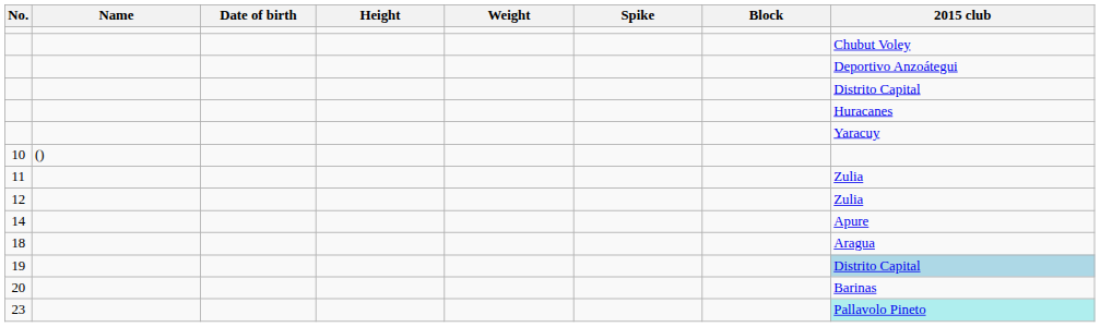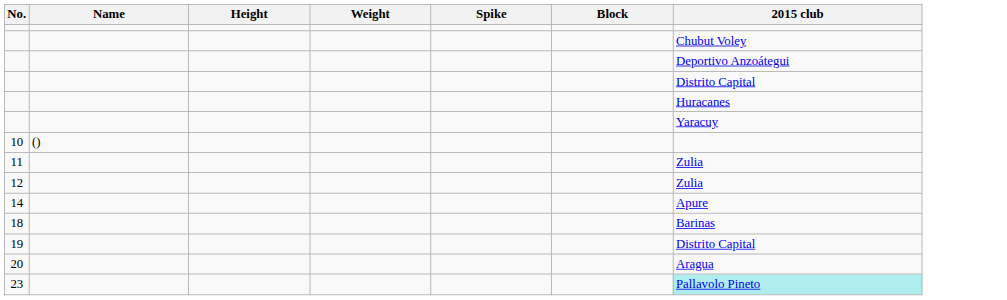 <table class="wikitable sortable" style="font-size:100%; text-align:center;">
 <tr>
 <th>No.</th>
 <th style="width:12em">Name</th>
-<th style="width:8em">Date of birth</th>
 <th style="width:9em">Height</th>
 <th style="width:9em">Weight</th>
 <th style="width:9em">Spike</th>
 <th style="width:9em">Block</th>
 <th style="width:19em">2015 club</th>
 </tr>
 <tr>
 <td></td>
 <td align=left></td>
-<td align=right></td>
 <td></td>
 <td></td>
 <td></td>
 <td></td>
 <td align=left></td>
 </tr>
 <tr>
 <td></td>
 <td align=left></td>
-<td align=right></td>
 <td></td>
 <td></td>
 <td></td>
 <td></td>
 <td align=left> <a href='#'>Chubut Voley</a></td>
 </tr>
 <tr>
 <td></td>
 <td align=left></td>
-<td align=right></td>
 <td></td>
 <td></td>
 <td></td>
 <td></td>
 <td align=left> <a href='#'>Deportivo Anzoátegui</a></td>
 </tr>
 <tr>
 <td></td>
 <td align=left></td>
-<td align=right></td>
 <td></td>
 <td></td>
 <td></td>
 <td></td>
 <td align=left> <a href='#'>Distrito Capital</a></td>
 </tr>
 <tr>
 <td></td>
 <td align=left></td>
-<td align=right></td>
 <td></td>
 <td></td>
 <td></td>
 <td></td>
 <td align=left> <a href='#'>Huracanes</a></td>
 </tr>
 <tr>
 <td></td>
 <td align=left></td>
-<td align=right></td>
 <td></td>
 <td></td>
 <td></td>
 <td></td>
 <td align=left> <a href='#'>Yaracuy</a></td>
 </tr>
 <tr>
 <td>10</td>
 <td align=left> ()</td>
-<td align=right></td>
 <td></td>
 <td></td>
 <td></td>
 <td></td>
 <td align=left> </td>
 </tr>
 <tr>
 <td>11</td>
 <td align=left></td>
-<td align=right></td>
 <td></td>
 <td></td>
 <td></td>
 <td></td>
 <td align=left> <a href='#'>Zulia</a></td>
 </tr>
 <tr>
 <td>12</td>
 <td align=left></td>
-<td align=right></td>
 <td></td>
 <td></td>
 <td></td>
 <td></td>
 <td align=left> <a href='#'>Zulia</a></td>
 </tr>
 <tr>
 <td>14</td>
 <td align=left></td>
-<td align=right></td>
 <td></td>
 <td></td>
 <td></td>
 <td></td>
 <td align=left> <a href='#'>Apure</a></td>
 </tr>
 <tr>
 <td>18</td>
 <td align=left></td>
-<td align=right></td>
+<td></td>
+<td></td>
+<td></td>
+<td></td>
+<td align=left> <a href='#'>Barinas</a></td>
+</tr>
+<tr>
+<td>19</td>
+<td align=left></td>
+<td></td>
+<td></td>
+<td></td>
+<td></td>
+<td align=left> <a href='#'>Distrito Capital</a></td>
+</tr>
+<tr>
+<td>20</td>
+<td align=left></td>
 <td></td>
 <td></td>
 <td></td>
 <td></td>
 <td align=left> <a href='#'>Aragua</a></td>
 </tr>
 <tr>
-<td>19</td>
-<td align=left></td>
-<td align=right></td>
-<td></td>
-<td></td>
-<td></td>
-<td></td>
-<td align=left style="background: lightblue;"> <a href='#'>Distrito Capital</a></td>
-</tr>
-<tr>
-<td>20</td>
-<td align=left></td>
-<td align=right></td>
-<td></td>
-<td></td>
-<td></td>
-<td></td>
-<td align=left> <a href='#'>Barinas</a></td>
-</tr>
-<tr>
 <td>23</td>
 <td align=left></td>
-<td align=right></td>
 <td></td>
 <td></td>
 <td></td>
 <td></td>
 <td align=left style="background: paleturquoise;"> <a href='#'>Pallavolo Pineto</a></td>
 </tr>
 </table>
